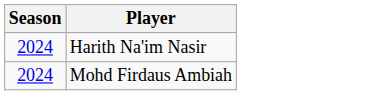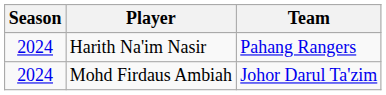 <table class="wikitable">
 <tr>
 <th>Season</th>
 <th>Player</th>
+<th>Team</th>
 </tr>
 <tr>
 <td align='center'><a href='#'>2024</a></td>
 <td> Harith Na'im Nasir</td>
+<td><a href='#'>Pahang Rangers</a></td>
 </tr>
 <tr>
 <td style="text-align:center"><a href='#'>2024</a></td>
 <td> Mohd Firdaus Ambiah</td>
+<td><a href='#'>Johor Darul Ta'zim</a></td>
 </tr>
 </table>
